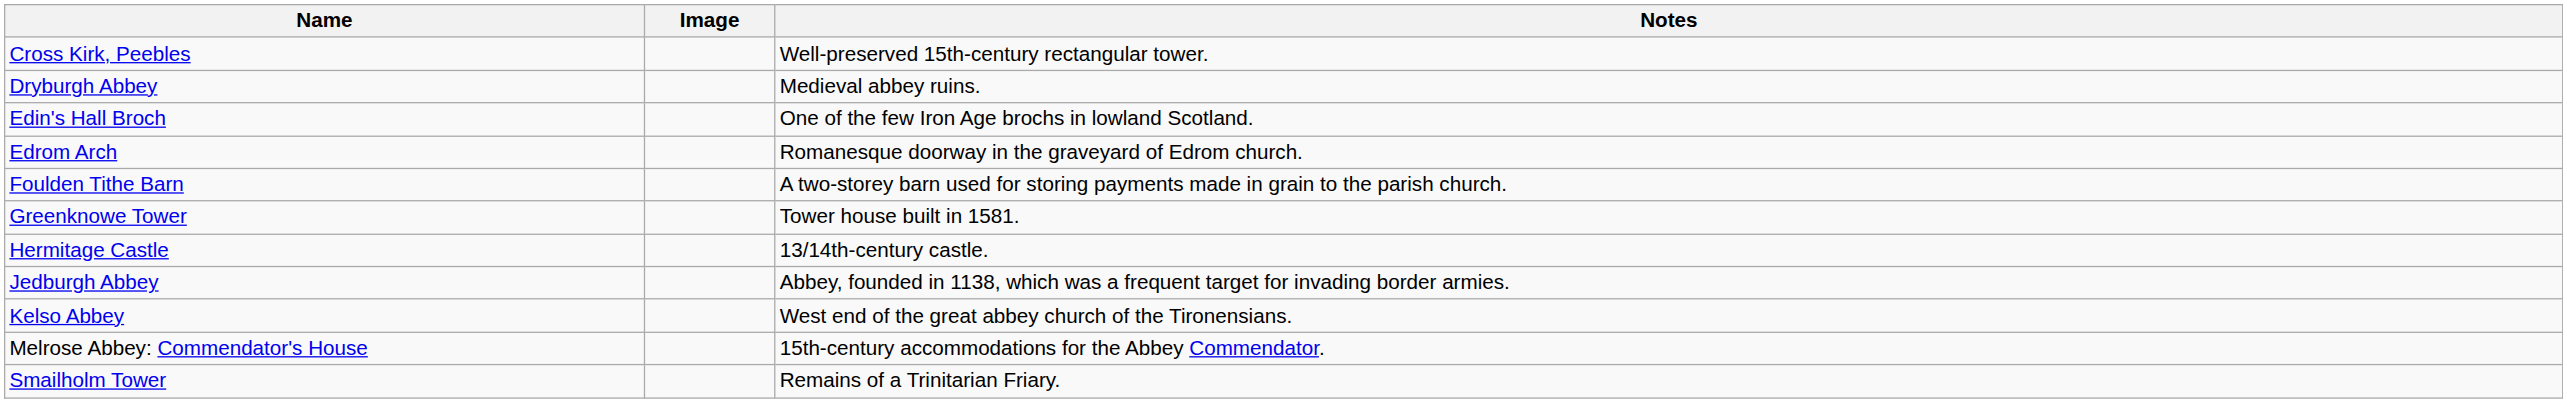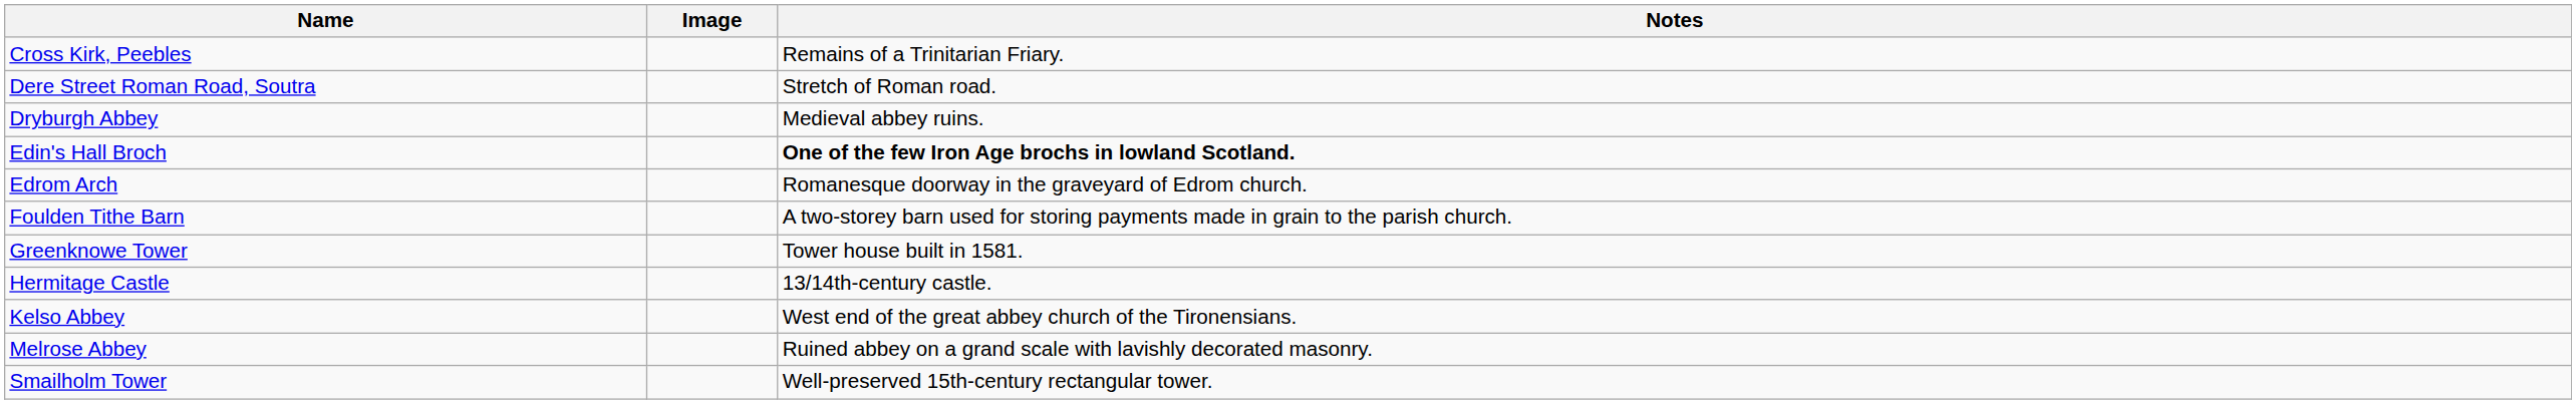 <table class="wikitable" width="100%">
 <tr>
 <th width="25%">Name<br></th>
 <th width="94px">Image</th>
 <th>Notes</th>
 </tr>
 <tr>
 <td><a href='#'>Cross Kirk, Peebles</a></td>
 <td></td>
-<td>Well-preserved 15th-century rectangular tower.</td>
+<td>Remains of a Trinitarian Friary.</td>
+</tr>
+<tr>
+<td><a href='#'>Dere Street Roman Road, Soutra</a></td>
+<td></td>
+<td>Stretch of Roman road.</td>
 </tr>
 <tr>
 <td><a href='#'>Dryburgh Abbey</a></td>
 <td></td>
 <td>Medieval abbey ruins.</td>
 </tr>
 <tr>
 <td><a href='#'>Edin's Hall Broch</a></td>
 <td></td>
-<td>One of the few Iron Age brochs in lowland Scotland.</td>
+<td><strong>One of the few Iron Age brochs in lowland Scotland.</strong></td>
 </tr>
 <tr>
 <td><a href='#'>Edrom Arch</a></td>
 <td></td>
 <td>Romanesque doorway in the graveyard of Edrom church.</td>
 </tr>
 <tr>
 <td><a href='#'>Foulden Tithe Barn</a></td>
 <td></td>
 <td>A two-storey barn used for storing payments made in grain to the parish church.</td>
 </tr>
 <tr>
 <td><a href='#'>Greenknowe Tower</a></td>
 <td></td>
 <td>Tower house built in 1581.</td>
 </tr>
 <tr>
 <td><a href='#'>Hermitage Castle</a></td>
 <td></td>
 <td>13/14th-century castle.</td>
 </tr>
 <tr>
-<td><a href='#'>Jedburgh Abbey</a></td>
-<td></td>
-<td>Abbey, founded in 1138, which was a frequent target for invading border armies.</td>
-</tr>
-<tr>
 <td><a href='#'>Kelso Abbey</a></td>
 <td></td>
 <td>West end of the great abbey church of the Tironensians.</td>
 </tr>
 <tr>
-<td>Melrose Abbey: <a href='#'>Commendator's House</a></td>
+<td><a href='#'>Melrose Abbey</a></td>
 <td></td>
-<td>15th-century accommodations for the Abbey <a href='#'>Commendator</a>.</td>
+<td>Ruined abbey on a grand scale with lavishly decorated masonry.</td>
 </tr>
 <tr>
 <td><a href='#'>Smailholm Tower</a></td>
 <td></td>
-<td>Remains of a Trinitarian Friary.</td>
+<td>Well-preserved 15th-century rectangular tower.</td>
 </tr>
 </table>
